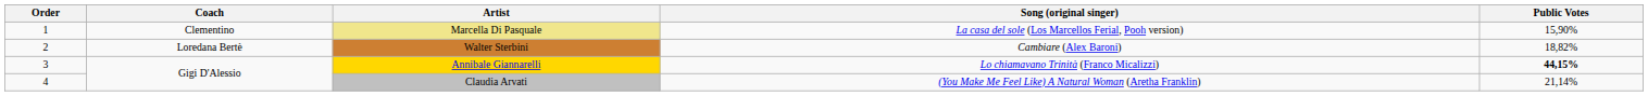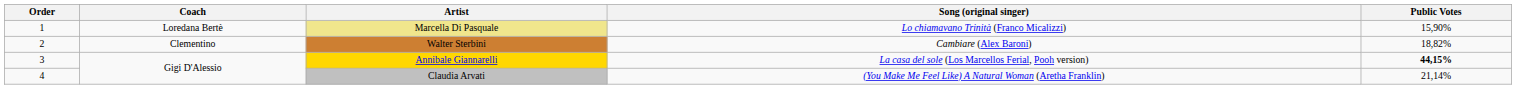 <table class="wikitable plainrowheaders" width=100% style="text-align:center; font-size:80%">
 <tr>
 <th style="width: 5%">Order</th>
 <th style="width: 15%">Coach</th>
 <th style="width: 20%">Artist</th>
 <th style="width: 50%">Song (original singer)</th>
 <th style="width: 10%">Public Votes</th>
 </tr>
 <tr>
 <td>1</td>
-<td>Clementino</td>
+<td>Loredana Bertè</td>
 <td bgcolor="khaki">Marcella Di Pasquale</td>
-<td><em><a href='#'>La casa del sole</a></em> (<a href='#'>Los Marcellos Ferial</a>, <a href='#'>Pooh</a> version)</td>
+<td><em><a href='#'>Lo chiamavano Trinità</a></em> (<a href='#'>Franco Micalizzi</a>)</td>
 <td>15,90%</td>
 </tr>
 <tr>
 <td>2</td>
-<td>Loredana Bertè</td>
+<td>Clementino</td>
 <td bgcolor="#CD7F32">Walter Sterbini</td>
 <td><em>Cambiare</em> (<a href='#'>Alex Baroni</a>)</td>
 <td>18,82%</td>
 </tr>
 <tr>
 <td>3</td>
 <td rowspan="2">Gigi D'Alessio</td>
 <td bgcolor="gold"><a href='#'>Annibale Giannarelli</a></td>
-<td><em><a href='#'>Lo chiamavano Trinità</a></em> (<a href='#'>Franco Micalizzi</a>)</td>
+<td><em><a href='#'>La casa del sole</a></em> (<a href='#'>Los Marcellos Ferial</a>, <a href='#'>Pooh</a> version)</td>
 <td><strong>44,15%</strong></td>
 </tr>
 <tr>
 <td>4</td>
 <td bgcolor="silver">Claudia Arvati</td>
 <td><em><a href='#'>(You Make Me Feel Like) A Natural Woman</a></em> (<a href='#'>Aretha Franklin</a>)</td>
 <td>21,14%</td>
 </tr>
 </table>
